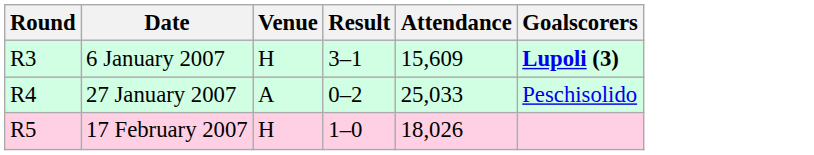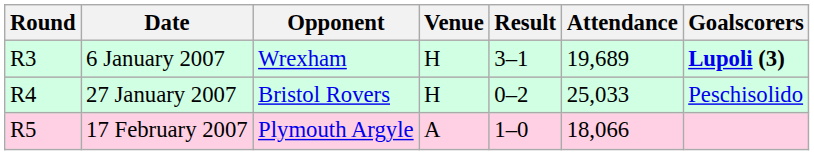 <table class="wikitable">
 <tr>
 <th>Round</th>
 <th>Date</th>
+<th>Opponent</th>
 <th>Venue</th>
 <th>Result</th>
 <th>Attendance</th>
 <th>Goalscorers</th>
 </tr>
 <tr style="background-color: #d0ffe3;">
 <td>R3</td>
 <td>6 January 2007</td>
+<td><a href='#'>Wrexham</a></td>
 <td>H</td>
 <td>3–1</td>
-<td>15,609</td>
+<td>19,689</td>
 <td><strong><a href='#'>Lupoli</a> (3)</strong></td>
 </tr>
 <tr style="background-color: #d0ffe3;">
 <td>R4</td>
 <td>27 January 2007</td>
-<td>A</td>
+<td><a href='#'>Bristol Rovers</a></td>
+<td>H</td>
 <td>0–2</td>
 <td>25,033</td>
 <td><a href='#'>Peschisolido</a></td>
 </tr>
 <tr style="background-color: #ffd0e3;">
 <td>R5</td>
 <td>17 February 2007</td>
-<td>H</td>
+<td><a href='#'>Plymouth Argyle</a></td>
+<td>A</td>
 <td>1–0</td>
-<td>18,026</td>
+<td>18,066</td>
 <td></td>
 </tr>
 </table>
